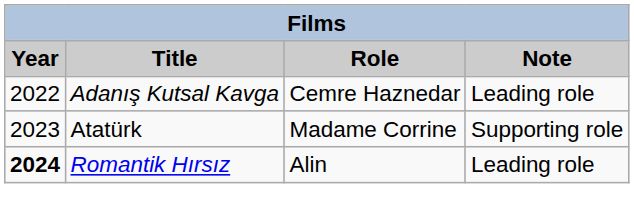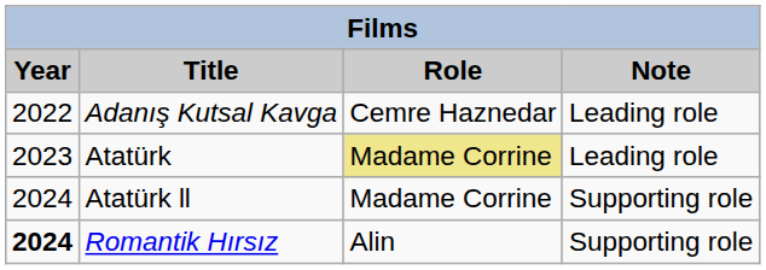 <table class="wikitable" style="font-size:90%">
 <tr>
 <th colspan="4" style="background:LightSteelBlue">Films</th>
 </tr>
 <tr>
 <th style="background:#CCCCCC">Year</th>
 <th style="background:#CCCCCC">Title</th>
 <th style="background:#CCCCCC">Role</th>
 <th style="background:#CCCCCC">Note</th>
 </tr>
 <tr>
 <td>2022</td>
 <td><em>Adanış Kutsal Kavga</em></td>
 <td>Cemre Haznedar</td>
 <td>Leading role</td>
 </tr>
 <tr>
 <td>2023</td>
 <td>Atatürk</td>
+<td style="background: khaki;">Madame Corrine</td>
+<td>Leading role</td>
+</tr>
+<tr>
+<td>2024</td>
+<td>Atatürk ll</td>
 <td>Madame Corrine</td>
 <td>Supporting role</td>
 </tr>
 <tr>
 <td><strong>2024</strong></td>
 <td><em><a href='#'>Romantik Hırsız</a></em></td>
 <td>Alin</td>
-<td>Leading role</td>
+<td>Supporting role</td>
 </tr>
 </table>
